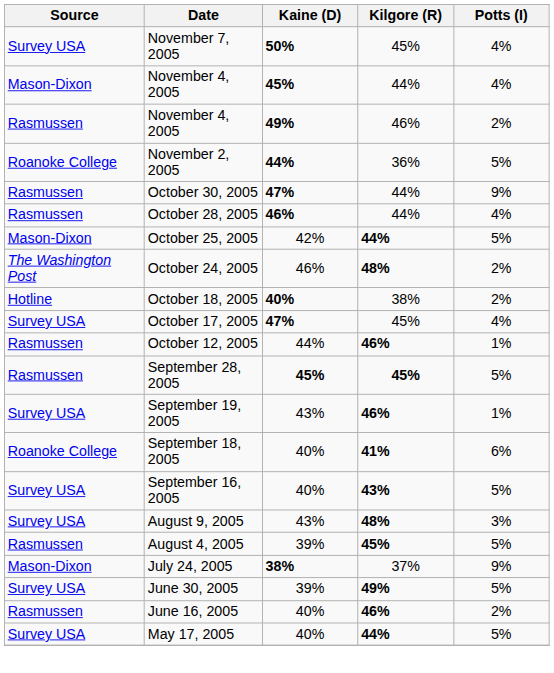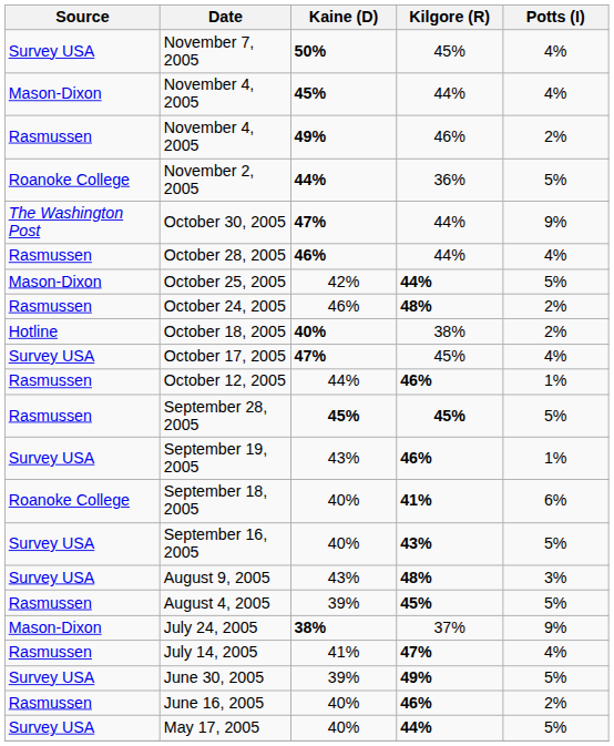 <table class="wikitable">
 <tr>
 <th width="150">Source</th>
 <th width="125">Date</th>
 <th width="100">Kaine (D)</th>
 <th width="100">Kilgore (R)</th>
 <th width="100">Potts (I)</th>
 </tr>
 <tr>
 <td><a href='#'>Survey USA</a></td>
 <td>November 7, 2005</td>
 <td><strong>50%</strong></td>
 <td align=center>45%</td>
 <td align=center>4%</td>
 </tr>
 <tr>
 <td><a href='#'>Mason-Dixon</a></td>
 <td>November 4, 2005</td>
 <td><strong>45%</strong></td>
 <td align=center>44%</td>
 <td align=center>4%</td>
 </tr>
 <tr>
 <td><a href='#'>Rasmussen</a></td>
 <td>November 4, 2005</td>
 <td><strong>49%</strong></td>
 <td align=center>46%</td>
 <td align=center>2%</td>
 </tr>
 <tr>
 <td><a href='#'>Roanoke College</a></td>
 <td>November 2, 2005</td>
 <td><strong>44%</strong></td>
 <td align=center>36%</td>
 <td align=center>5%</td>
 </tr>
 <tr>
-<td><a href='#'>Rasmussen</a></td>
+<td><em><a href='#'>The Washington Post</a></em></td>
 <td>October 30, 2005</td>
 <td><strong>47%</strong></td>
 <td align=center>44%</td>
 <td align=center>9%</td>
 </tr>
 <tr>
 <td><a href='#'>Rasmussen</a></td>
 <td>October 28, 2005</td>
 <td><strong>46%</strong></td>
 <td align=center>44%</td>
 <td align=center>4%</td>
 </tr>
 <tr>
 <td><a href='#'>Mason-Dixon</a></td>
 <td>October 25, 2005</td>
 <td align=center>42%</td>
 <td><strong>44%</strong></td>
 <td align=center>5%</td>
 </tr>
 <tr>
-<td><em><a href='#'>The Washington Post</a></em></td>
+<td><a href='#'>Rasmussen</a></td>
 <td>October 24, 2005</td>
 <td align=center>46%</td>
 <td><strong>48%</strong></td>
 <td align=center>2%</td>
 </tr>
 <tr>
 <td><a href='#'>Hotline</a></td>
 <td>October 18, 2005</td>
 <td><strong>40%</strong></td>
 <td align=center>38%</td>
 <td align=center>2%</td>
 </tr>
 <tr>
 <td><a href='#'>Survey USA</a></td>
 <td>October 17, 2005</td>
 <td><strong>47%</strong></td>
 <td align=center>45%</td>
 <td align=center>4%</td>
 </tr>
 <tr>
 <td><a href='#'>Rasmussen</a></td>
 <td>October 12, 2005</td>
 <td align=center>44%</td>
 <td><strong>46%</strong></td>
 <td align=center>1%</td>
 </tr>
 <tr>
 <td><a href='#'>Rasmussen</a></td>
 <td>September 28, 2005</td>
 <td align=center><strong>45%</strong></td>
 <td align=center><strong>45%</strong></td>
 <td align=center>5%</td>
 </tr>
 <tr>
 <td><a href='#'>Survey USA</a></td>
 <td>September 19, 2005</td>
 <td align=center>43%</td>
 <td><strong>46%</strong></td>
 <td align=center>1%</td>
 </tr>
 <tr>
 <td><a href='#'>Roanoke College</a></td>
 <td>September 18, 2005</td>
 <td align=center>40%</td>
 <td><strong>41%</strong></td>
 <td align=center>6%</td>
 </tr>
 <tr>
 <td><a href='#'>Survey USA</a></td>
 <td>September 16, 2005</td>
 <td align=center>40%</td>
 <td><strong>43%</strong></td>
 <td align=center>5%</td>
 </tr>
 <tr>
 <td><a href='#'>Survey USA</a></td>
 <td>August 9, 2005</td>
 <td align=center>43%</td>
 <td><strong>48%</strong></td>
 <td align=center>3%</td>
 </tr>
 <tr>
 <td><a href='#'>Rasmussen</a></td>
 <td>August 4, 2005</td>
 <td align=center>39%</td>
 <td><strong>45%</strong></td>
 <td align=center>5%</td>
 </tr>
 <tr>
 <td><a href='#'>Mason-Dixon</a></td>
 <td>July 24, 2005</td>
 <td><strong>38%</strong></td>
 <td align=center>37%</td>
 <td align=center>9%</td>
 </tr>
 <tr>
+<td><a href='#'>Rasmussen</a></td>
+<td>July 14, 2005</td>
+<td align=center>41%</td>
+<td><strong>47%</strong></td>
+<td align=center>4%</td>
+</tr>
+<tr>
 <td><a href='#'>Survey USA</a></td>
 <td>June 30, 2005</td>
 <td align=center>39%</td>
 <td><strong>49%</strong></td>
 <td align=center>5%</td>
 </tr>
 <tr>
 <td><a href='#'>Rasmussen</a></td>
 <td>June 16, 2005</td>
 <td align=center>40%</td>
 <td><strong>46%</strong></td>
 <td align=center>2%</td>
 </tr>
 <tr>
 <td><a href='#'>Survey USA</a></td>
 <td>May 17, 2005</td>
 <td align=center>40%</td>
 <td><strong>44%</strong></td>
 <td align=center>5%</td>
 </tr>
 <tr>
 </tr>
 </table>
